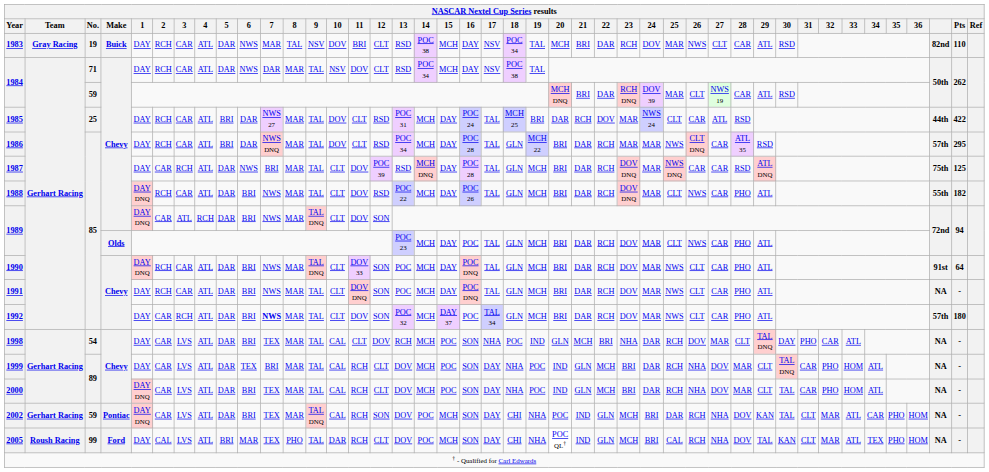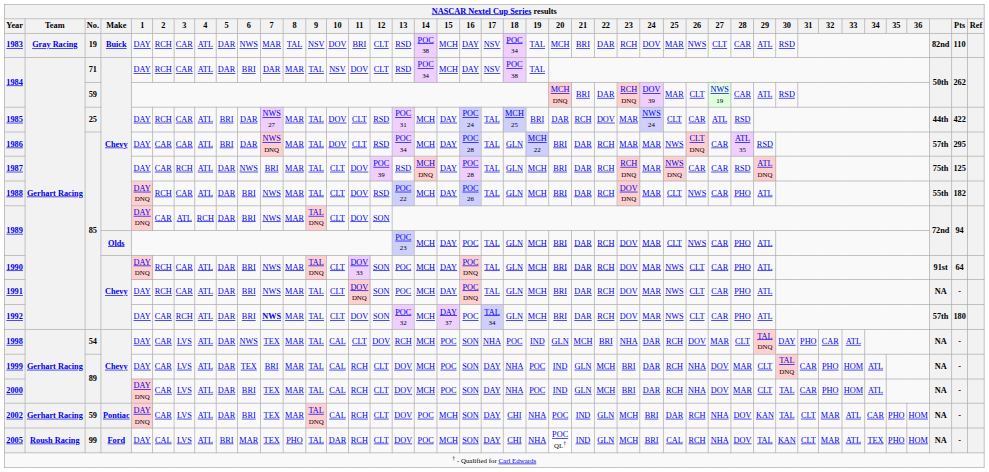 <table class="wikitable" style="text-align:center; font-size:75%">
 <tr>
 <th colspan=45><a href='#'>NASCAR Nextel Cup Series</a> results</th>
 </tr>
 <tr>
 <th>Year</th>
 <th>Team</th>
 <th>No.</th>
 <th>Make</th>
 <th>1</th>
 <th>2</th>
 <th>3</th>
 <th>4</th>
 <th>5</th>
 <th>6</th>
 <th>7</th>
 <th>8</th>
 <th>9</th>
 <th>10</th>
 <th>11</th>
 <th>12</th>
 <th>13</th>
 <th>14</th>
 <th>15</th>
 <th>16</th>
 <th>17</th>
 <th>18</th>
 <th>19</th>
 <th>20</th>
 <th>21</th>
 <th>22</th>
 <th>23</th>
 <th>24</th>
 <th>25</th>
 <th>26</th>
 <th>27</th>
 <th>28</th>
 <th>29</th>
 <th>30</th>
 <th>31</th>
 <th>32</th>
 <th>33</th>
 <th>34</th>
 <th>35</th>
 <th>36</th>
 <th></th>
 <th>Pts</th>
 <th>Ref</th>
 </tr>
 <tr>
 <th><a href='#'>1983</a></th>
 <th><a href='#'>Gray Racing</a></th>
 <th>19</th>
 <th><a href='#'>Buick</a></th>
 <td><a href='#'>DAY</a></td>
 <td><a href='#'>RCH</a></td>
 <td><a href='#'>CAR</a></td>
 <td><a href='#'>ATL</a></td>
 <td><a href='#'>DAR</a></td>
 <td><a href='#'>NWS</a></td>
 <td><a href='#'>MAR</a></td>
 <td><a href='#'>TAL</a></td>
 <td><a href='#'>NSV</a></td>
 <td><a href='#'>DOV</a></td>
 <td><a href='#'>BRI</a></td>
 <td><a href='#'>CLT</a></td>
 <td><a href='#'>RSD</a></td>
 <td style="background:#EFCFFF;"><a href='#'>POC</a><br><small>38</small></td>
 <td><a href='#'>MCH</a></td>
 <td><a href='#'>DAY</a></td>
 <td><a href='#'>NSV</a></td>
 <td style="background:#EFCFFF;"><a href='#'>POC</a><br><small>34</small></td>
 <td><a href='#'>TAL</a></td>
 <td><a href='#'>MCH</a></td>
 <td><a href='#'>BRI</a></td>
 <td><a href='#'>DAR</a></td>
 <td><a href='#'>RCH</a></td>
 <td><a href='#'>DOV</a></td>
 <td><a href='#'>MAR</a></td>
 <td><a href='#'>NWS</a></td>
 <td><a href='#'>CLT</a></td>
 <td><a href='#'>CAR</a></td>
 <td><a href='#'>ATL</a></td>
 <td><a href='#'>RSD</a></td>
 <td colspan=6></td>
 <th>82nd</th>
 <th>110</th>
 <th></th>
 </tr>
 <tr>
 <th rowspan=2><a href='#'>1984</a></th>
 <th rowspan=11><a href='#'>Gerhart Racing</a></th>
 <th>71</th>
 <th rowspan=7><a href='#'>Chevy</a></th>
 <td><a href='#'>DAY</a></td>
 <td><a href='#'>RCH</a></td>
 <td><a href='#'>CAR</a></td>
 <td><a href='#'>ATL</a></td>
 <td><a href='#'>DAR</a></td>
-<td><a href='#'>NWS</a></td>
+<td><a href='#'>BRI</a></td>
 <td><a href='#'>DAR</a></td>
 <td><a href='#'>MAR</a></td>
 <td><a href='#'>TAL</a></td>
 <td><a href='#'>NSV</a></td>
 <td><a href='#'>DOV</a></td>
 <td><a href='#'>CLT</a></td>
 <td><a href='#'>RSD</a></td>
 <td style="background:#EFCFFF;"><a href='#'>POC</a><br><small>34</small></td>
 <td><a href='#'>MCH</a></td>
 <td><a href='#'>DAY</a></td>
 <td><a href='#'>NSV</a></td>
 <td style="background:#EFCFFF;"><a href='#'>POC</a><br><small>38</small></td>
 <td><a href='#'>TAL</a></td>
 <td colspan=17></td>
 <th rowspan=2>50th</th>
 <th rowspan=2>262</th>
 <th rowspan=2></th>
 </tr>
 <tr>
 <th>59</th>
 <td colspan=19></td>
 <td style="background:#FFCFCF;"><a href='#'>MCH</a><br><small>DNQ</small></td>
 <td><a href='#'>BRI</a></td>
 <td><a href='#'>DAR</a></td>
 <td style="background:#FFCFCF;"><a href='#'>RCH</a><br><small>DNQ</small></td>
 <td style="background:#EFCFFF;"><a href='#'>DOV</a><br><small>39</small></td>
 <td><a href='#'>MAR</a></td>
 <td><a href='#'>CLT</a></td>
 <td style="background:#DFFFDF;"><a href='#'>NWS</a><br><small>19</small></td>
 <td><a href='#'>CAR</a></td>
 <td><a href='#'>ATL</a></td>
 <td><a href='#'>RSD</a></td>
 </tr>
 <tr>
 <th><a href='#'>1985</a></th>
 <th>25</th>
 <td><a href='#'>DAY</a></td>
 <td><a href='#'>RCH</a></td>
 <td><a href='#'>CAR</a></td>
 <td><a href='#'>ATL</a></td>
 <td><a href='#'>BRI</a></td>
 <td><a href='#'>DAR</a></td>
 <td style="background:#EFCFFF;"><a href='#'>NWS</a><br><small>27</small></td>
 <td><a href='#'>MAR</a></td>
 <td><a href='#'>TAL</a></td>
 <td><a href='#'>DOV</a></td>
 <td><a href='#'>CLT</a></td>
 <td><a href='#'>RSD</a></td>
 <td style="background:#EFCFFF;"><a href='#'>POC</a><br><small>31</small></td>
 <td><a href='#'>MCH</a></td>
 <td><a href='#'>DAY</a></td>
 <td style="background:#CFCFFF;"><a href='#'>POC</a><br><small>24</small></td>
 <td><a href='#'>TAL</a></td>
 <td style="background:#CFCFFF;"><a href='#'>MCH</a><br><small>25</small></td>
 <td><a href='#'>BRI</a></td>
 <td><a href='#'>DAR</a></td>
 <td><a href='#'>RCH</a></td>
 <td><a href='#'>DOV</a></td>
 <td><a href='#'>MAR</a></td>
 <td style="background:#CFCFFF;"><a href='#'>NWS</a><br><small>24</small></td>
 <td><a href='#'>CLT</a></td>
 <td><a href='#'>CAR</a></td>
 <td><a href='#'>ATL</a></td>
 <td><a href='#'>RSD</a></td>
 <td colspan=8></td>
 <th>44th</th>
 <th>422</th>
 <th></th>
 </tr>
 <tr>
 <th><a href='#'>1986</a></th>
 <th rowspan=8>85</th>
 <td><a href='#'>DAY</a></td>
-<td><a href='#'>RCH</a></td>
+<td><a href='#'>CAR</a></td>
 <td><a href='#'>CAR</a></td>
 <td><a href='#'>ATL</a></td>
 <td><a href='#'>BRI</a></td>
 <td><a href='#'>DAR</a></td>
 <td style="background:#FFCFCF;"><a href='#'>NWS</a><br><small>DNQ</small></td>
 <td><a href='#'>MAR</a></td>
 <td><a href='#'>TAL</a></td>
 <td><a href='#'>DOV</a></td>
 <td><a href='#'>CLT</a></td>
 <td><a href='#'>RSD</a></td>
 <td style="background:#EFCFFF;"><a href='#'>POC</a><br><small>34</small></td>
 <td><a href='#'>MCH</a></td>
 <td><a href='#'>DAY</a></td>
 <td style="background:#CFCFFF;"><a href='#'>POC</a><br><small>28</small></td>
 <td><a href='#'>TAL</a></td>
 <td><a href='#'>GLN</a></td>
 <td style="background:#CFCFFF;"><a href='#'>MCH</a><br><small>22</small></td>
 <td><a href='#'>BRI</a></td>
 <td><a href='#'>DAR</a></td>
 <td><a href='#'>RCH</a></td>
 <td><a href='#'>MAR</a></td>
 <td><a href='#'>MAR</a></td>
 <td><a href='#'>NWS</a></td>
 <td style="background:#FFCFCF;"><a href='#'>CLT</a><br><small>DNQ</small></td>
 <td><a href='#'>CAR</a></td>
 <td style="background:#EFCFFF;"><a href='#'>ATL</a><br><small>35</small></td>
 <td><a href='#'>RSD</a></td>
 <td colspan=7></td>
 <th>57th</th>
 <th>295</th>
 <th></th>
 </tr>
 <tr>
 <th><a href='#'>1987</a></th>
 <td><a href='#'>DAY</a></td>
 <td><a href='#'>CAR</a></td>
 <td><a href='#'>RCH</a></td>
 <td><a href='#'>ATL</a></td>
 <td><a href='#'>DAR</a></td>
 <td><a href='#'>NWS</a></td>
 <td><a href='#'>BRI</a></td>
 <td><a href='#'>MAR</a></td>
 <td><a href='#'>TAL</a></td>
 <td><a href='#'>CLT</a></td>
 <td><a href='#'>DOV</a></td>
 <td style="background:#EFCFFF;"><a href='#'>POC</a><br><small>39</small></td>
 <td><a href='#'>RSD</a></td>
 <td style="background:#FFCFCF;"><a href='#'>MCH</a><br><small>DNQ</small></td>
 <td><a href='#'>DAY</a></td>
 <td style="background:#EFCFFF;"><a href='#'>POC</a><br><small>28</small></td>
 <td><a href='#'>TAL</a></td>
 <td><a href='#'>GLN</a></td>
 <td><a href='#'>MCH</a></td>
 <td><a href='#'>BRI</a></td>
 <td><a href='#'>DAR</a></td>
 <td><a href='#'>RCH</a></td>
-<td style="background:#FFCFCF;"><a href='#'>DOV</a><br><small>DNQ</small></td>
+<td style="background:#FFCFCF;"><a href='#'>RCH</a><br><small>DNQ</small></td>
 <td><a href='#'>MAR</a></td>
 <td style="background:#FFCFCF;"><a href='#'>NWS</a><br><small>DNQ</small></td>
 <td><a href='#'>CAR</a></td>
 <td><a href='#'>CAR</a></td>
 <td><a href='#'>RSD</a></td>
 <td style="background:#FFCFCF;"><a href='#'>ATL</a><br><small>DNQ</small></td>
 <td colspan=7></td>
 <th>75th</th>
 <th>125</th>
 <th></th>
 </tr>
 <tr>
 <th><a href='#'>1988</a></th>
 <td style="background:#FFCFCF;"><a href='#'>DAY</a><br><small>DNQ</small></td>
 <td><a href='#'>RCH</a></td>
 <td><a href='#'>CAR</a></td>
 <td><a href='#'>ATL</a></td>
 <td><a href='#'>DAR</a></td>
 <td><a href='#'>BRI</a></td>
 <td><a href='#'>NWS</a></td>
 <td><a href='#'>MAR</a></td>
 <td><a href='#'>TAL</a></td>
 <td><a href='#'>CLT</a></td>
 <td><a href='#'>DOV</a></td>
 <td><a href='#'>RSD</a></td>
 <td style="background:#CFCFFF;"><a href='#'>POC</a><br><small>22</small></td>
 <td><a href='#'>MCH</a></td>
 <td><a href='#'>DAY</a></td>
 <td style="background:#CFCFFF;"><a href='#'>POC</a><br><small>26</small></td>
 <td><a href='#'>TAL</a></td>
 <td><a href='#'>GLN</a></td>
 <td><a href='#'>MCH</a></td>
 <td><a href='#'>BRI</a></td>
 <td><a href='#'>DAR</a></td>
 <td><a href='#'>RCH</a></td>
 <td style="background:#FFCFCF;"><a href='#'>DOV</a><br><small>DNQ</small></td>
 <td><a href='#'>MAR</a></td>
 <td><a href='#'>CLT</a></td>
 <td><a href='#'>NWS</a></td>
 <td><a href='#'>CAR</a></td>
 <td><a href='#'>PHO</a></td>
 <td><a href='#'>ATL</a></td>
 <td colspan=7></td>
 <th>55th</th>
 <th>182</th>
 <th></th>
 </tr>
 <tr>
 <th rowspan=2><a href='#'>1989</a></th>
 <td style="background:#FFCFCF;"><a href='#'>DAY</a><br><small>DNQ</small></td>
 <td><a href='#'>CAR</a></td>
 <td><a href='#'>ATL</a></td>
 <td><a href='#'>RCH</a></td>
 <td><a href='#'>DAR</a></td>
 <td><a href='#'>BRI</a></td>
 <td><a href='#'>NWS</a></td>
 <td><a href='#'>MAR</a></td>
 <td style="background:#FFCFCF;"><a href='#'>TAL</a><br><small>DNQ</small></td>
 <td><a href='#'>CLT</a></td>
 <td><a href='#'>DOV</a></td>
 <td><a href='#'>SON</a></td>
 <td colspan=24></td>
 <th rowspan=2>72nd</th>
 <th rowspan=2>94</th>
 <th rowspan=2></th>
 </tr>
 <tr>
 <th><a href='#'>Olds</a></th>
 <td colspan=12></td>
 <td style="background:#CFCFFF;"><a href='#'>POC</a><br><small>23</small></td>
 <td><a href='#'>MCH</a></td>
 <td><a href='#'>DAY</a></td>
 <td><a href='#'>POC</a></td>
 <td><a href='#'>TAL</a></td>
 <td><a href='#'>GLN</a></td>
 <td><a href='#'>MCH</a></td>
 <td><a href='#'>BRI</a></td>
 <td><a href='#'>DAR</a></td>
 <td><a href='#'>RCH</a></td>
 <td><a href='#'>DOV</a></td>
 <td><a href='#'>MAR</a></td>
 <td><a href='#'>CLT</a></td>
 <td><a href='#'>NWS</a></td>
 <td><a href='#'>CAR</a></td>
 <td><a href='#'>PHO</a></td>
 <td><a href='#'>ATL</a></td>
 <td colspan=7></td>
 </tr>
 <tr>
 <th><a href='#'>1990</a></th>
 <th rowspan=3><a href='#'>Chevy</a></th>
 <td style="background:#FFCFCF;"><a href='#'>DAY</a><br><small>DNQ</small></td>
 <td><a href='#'>RCH</a></td>
 <td><a href='#'>CAR</a></td>
 <td><a href='#'>ATL</a></td>
 <td><a href='#'>DAR</a></td>
 <td><a href='#'>BRI</a></td>
 <td><a href='#'>NWS</a></td>
 <td><a href='#'>MAR</a></td>
 <td style="background:#FFCFCF;"><a href='#'>TAL</a><br><small>DNQ</small></td>
 <td><a href='#'>CLT</a></td>
 <td style="background:#EFCFFF;"><a href='#'>DOV</a><br><small>33</small></td>
 <td><a href='#'>SON</a></td>
 <td><a href='#'>POC</a></td>
 <td><a href='#'>MCH</a></td>
 <td><a href='#'>DAY</a></td>
 <td style="background:#FFCFCF;"><a href='#'>POC</a><br><small>DNQ</small></td>
 <td><a href='#'>TAL</a></td>
 <td><a href='#'>GLN</a></td>
 <td><a href='#'>MCH</a></td>
 <td><a href='#'>BRI</a></td>
 <td><a href='#'>DAR</a></td>
 <td><a href='#'>RCH</a></td>
 <td><a href='#'>DOV</a></td>
 <td><a href='#'>MAR</a></td>
 <td><a href='#'>NWS</a></td>
 <td><a href='#'>CLT</a></td>
 <td><a href='#'>CAR</a></td>
 <td><a href='#'>PHO</a></td>
 <td><a href='#'>ATL</a></td>
 <td colspan=7></td>
 <th>91st</th>
 <th>64</th>
 <th></th>
 </tr>
 <tr>
 <th><a href='#'>1991</a></th>
 <td><a href='#'>DAY</a></td>
 <td><a href='#'>RCH</a></td>
 <td><a href='#'>CAR</a></td>
 <td><a href='#'>ATL</a></td>
 <td><a href='#'>DAR</a></td>
 <td><a href='#'>BRI</a></td>
 <td><a href='#'>NWS</a></td>
 <td><a href='#'>MAR</a></td>
 <td><a href='#'>TAL</a></td>
 <td><a href='#'>CLT</a></td>
 <td style="background:#FFCFCF;"><a href='#'>DOV</a><br><small>DNQ</small></td>
 <td><a href='#'>SON</a></td>
 <td><a href='#'>POC</a></td>
 <td><a href='#'>MCH</a></td>
 <td><a href='#'>DAY</a></td>
 <td style="background:#FFCFCF;"><a href='#'>POC</a><br><small>DNQ</small></td>
 <td><a href='#'>TAL</a></td>
 <td><a href='#'>GLN</a></td>
 <td><a href='#'>MCH</a></td>
 <td><a href='#'>BRI</a></td>
 <td><a href='#'>DAR</a></td>
 <td><a href='#'>RCH</a></td>
 <td><a href='#'>DOV</a></td>
 <td><a href='#'>MAR</a></td>
 <td><a href='#'>NWS</a></td>
 <td><a href='#'>CLT</a></td>
 <td><a href='#'>CAR</a></td>
 <td><a href='#'>PHO</a></td>
 <td><a href='#'>ATL</a></td>
 <td colspan=7></td>
 <th>NA</th>
 <th>-</th>
 <th></th>
 </tr>
 <tr>
 <th><a href='#'>1992</a></th>
 <td><a href='#'>DAY</a></td>
 <td><a href='#'>CAR</a></td>
 <td><a href='#'>RCH</a></td>
 <td><a href='#'>ATL</a></td>
 <td><a href='#'>DAR</a></td>
 <td><a href='#'>BRI</a></td>
 <td><strong><a href='#'>NWS</a></strong></td>
 <td><a href='#'>MAR</a></td>
 <td><a href='#'>TAL</a></td>
 <td><a href='#'>CLT</a></td>
 <td><a href='#'>DOV</a></td>
 <td><a href='#'>SON</a></td>
 <td style="background:#EFCFFF;"><a href='#'>POC</a><br><small>32</small></td>
 <td><a href='#'>MCH</a></td>
 <td style="background:#EFCFFF;"><a href='#'>DAY</a><br><small>37</small></td>
 <td><a href='#'>POC</a></td>
 <td style="background:#CFCFFF;"><a href='#'>TAL</a><br><small>34</small></td>
 <td><a href='#'>GLN</a></td>
 <td><a href='#'>MCH</a></td>
 <td><a href='#'>BRI</a></td>
 <td><a href='#'>DAR</a></td>
 <td><a href='#'>RCH</a></td>
 <td><a href='#'>DOV</a></td>
 <td><a href='#'>MAR</a></td>
 <td><a href='#'>NWS</a></td>
 <td><a href='#'>CLT</a></td>
 <td><a href='#'>CAR</a></td>
 <td><a href='#'>PHO</a></td>
 <td><a href='#'>ATL</a></td>
 <td colspan=7></td>
 <th>57th</th>
 <th>180</th>
 <th></th>
 </tr>
 <tr>
 <th><a href='#'>1998</a></th>
 <th rowspan=3><a href='#'>Gerhart Racing</a></th>
 <th>54</th>
 <th rowspan=3><a href='#'>Chevy</a></th>
 <td><a href='#'>DAY</a></td>
 <td><a href='#'>CAR</a></td>
 <td><a href='#'>LVS</a></td>
 <td><a href='#'>ATL</a></td>
 <td><a href='#'>DAR</a></td>
-<td><a href='#'>BRI</a></td>
+<td><a href='#'>NWS</a></td>
 <td><a href='#'>TEX</a></td>
 <td><a href='#'>MAR</a></td>
 <td><a href='#'>TAL</a></td>
 <td><a href='#'>CAL</a></td>
 <td><a href='#'>CLT</a></td>
 <td><a href='#'>DOV</a></td>
 <td><a href='#'>RCH</a></td>
 <td><a href='#'>MCH</a></td>
 <td><a href='#'>POC</a></td>
 <td><a href='#'>SON</a></td>
 <td><a href='#'>NHA</a></td>
 <td><a href='#'>POC</a></td>
 <td><a href='#'>IND</a></td>
 <td><a href='#'>GLN</a></td>
 <td><a href='#'>MCH</a></td>
 <td><a href='#'>BRI</a></td>
 <td><a href='#'>NHA</a></td>
 <td><a href='#'>DAR</a></td>
 <td><a href='#'>RCH</a></td>
 <td><a href='#'>DOV</a></td>
 <td><a href='#'>MAR</a></td>
 <td><a href='#'>CLT</a></td>
 <td style="background:#FFCFCF;"><a href='#'>TAL</a><br><small>DNQ</small></td>
 <td><a href='#'>DAY</a></td>
 <td><a href='#'>PHO</a></td>
 <td><a href='#'>CAR</a></td>
 <td><a href='#'>ATL</a></td>
 <td colspan=3></td>
 <th>NA</th>
 <th>-</th>
 <th></th>
 </tr>
 <tr>
 <th><a href='#'>1999</a></th>
 <th rowspan=2>89</th>
 <td><a href='#'>DAY</a></td>
 <td><a href='#'>CAR</a></td>
 <td><a href='#'>LVS</a></td>
 <td><a href='#'>ATL</a></td>
 <td><a href='#'>DAR</a></td>
 <td><a href='#'>TEX</a></td>
 <td><a href='#'>BRI</a></td>
 <td><a href='#'>MAR</a></td>
 <td><a href='#'>TAL</a></td>
 <td><a href='#'>CAL</a></td>
 <td><a href='#'>RCH</a></td>
 <td><a href='#'>CLT</a></td>
 <td><a href='#'>DOV</a></td>
 <td><a href='#'>MCH</a></td>
 <td><a href='#'>POC</a></td>
 <td><a href='#'>SON</a></td>
 <td><a href='#'>DAY</a></td>
 <td><a href='#'>NHA</a></td>
 <td><a href='#'>POC</a></td>
 <td><a href='#'>IND</a></td>
 <td><a href='#'>GLN</a></td>
 <td><a href='#'>MCH</a></td>
 <td><a href='#'>BRI</a></td>
 <td><a href='#'>DAR</a></td>
 <td><a href='#'>RCH</a></td>
 <td><a href='#'>NHA</a></td>
 <td><a href='#'>DOV</a></td>
 <td><a href='#'>MAR</a></td>
 <td><a href='#'>CLT</a></td>
 <td style="background:#FFCFCF;"><a href='#'>TAL</a><br><small>DNQ</small></td>
 <td><a href='#'>CAR</a></td>
 <td><a href='#'>PHO</a></td>
 <td><a href='#'>HOM</a></td>
 <td><a href='#'>ATL</a></td>
 <td colspan=2></td>
 <th>NA</th>
 <th>-</th>
 <th></th>
 </tr>
 <tr>
 <th><a href='#'>2000</a></th>
 <td style="background:#FFCFCF;"><a href='#'>DAY</a><br><small>DNQ</small></td>
 <td><a href='#'>CAR</a></td>
 <td><a href='#'>LVS</a></td>
 <td><a href='#'>ATL</a></td>
 <td><a href='#'>DAR</a></td>
 <td><a href='#'>BRI</a></td>
 <td><a href='#'>TEX</a></td>
 <td><a href='#'>MAR</a></td>
 <td><a href='#'>TAL</a></td>
 <td><a href='#'>CAL</a></td>
 <td><a href='#'>RCH</a></td>
 <td><a href='#'>CLT</a></td>
 <td><a href='#'>DOV</a></td>
 <td><a href='#'>MCH</a></td>
 <td><a href='#'>POC</a></td>
 <td><a href='#'>SON</a></td>
 <td><a href='#'>DAY</a></td>
 <td><a href='#'>NHA</a></td>
 <td><a href='#'>POC</a></td>
 <td><a href='#'>IND</a></td>
 <td><a href='#'>GLN</a></td>
 <td><a href='#'>MCH</a></td>
 <td><a href='#'>BRI</a></td>
 <td><a href='#'>DAR</a></td>
 <td><a href='#'>RCH</a></td>
 <td><a href='#'>NHA</a></td>
 <td><a href='#'>DOV</a></td>
 <td><a href='#'>MAR</a></td>
 <td><a href='#'>CLT</a></td>
 <td><a href='#'>TAL</a></td>
 <td><a href='#'>CAR</a></td>
 <td><a href='#'>PHO</a></td>
 <td><a href='#'>HOM</a></td>
 <td><a href='#'>ATL</a></td>
 <td colspan=2></td>
 <th>NA</th>
 <th>-</th>
 <th></th>
 </tr>
 <tr>
 <th><a href='#'>2002</a></th>
 <th><a href='#'>Gerhart Racing</a></th>
 <th>59</th>
 <th><a href='#'>Pontiac</a></th>
 <td style="background:#FFCFCF;"><a href='#'>DAY</a><br><small>DNQ</small></td>
 <td><a href='#'>CAR</a></td>
 <td><a href='#'>LVS</a></td>
 <td><a href='#'>ATL</a></td>
 <td><a href='#'>DAR</a></td>
 <td><a href='#'>BRI</a></td>
 <td><a href='#'>TEX</a></td>
 <td><a href='#'>MAR</a></td>
 <td style="background:#FFCFCF;"><a href='#'>TAL</a><br><small>DNQ</small></td>
 <td><a href='#'>CAL</a></td>
 <td><a href='#'>RCH</a></td>
-<td><a href='#'>SON</a></td>
+<td><a href='#'>CLT</a></td>
 <td><a href='#'>DOV</a></td>
 <td><a href='#'>POC</a></td>
 <td><a href='#'>MCH</a></td>
 <td><a href='#'>SON</a></td>
 <td><a href='#'>DAY</a></td>
 <td><a href='#'>CHI</a></td>
 <td><a href='#'>NHA</a></td>
 <td><a href='#'>POC</a></td>
 <td><a href='#'>IND</a></td>
 <td><a href='#'>GLN</a></td>
 <td><a href='#'>MCH</a></td>
 <td><a href='#'>BRI</a></td>
 <td><a href='#'>DAR</a></td>
 <td><a href='#'>RCH</a></td>
 <td><a href='#'>NHA</a></td>
 <td><a href='#'>DOV</a></td>
 <td><a href='#'>KAN</a></td>
 <td><a href='#'>TAL</a></td>
 <td><a href='#'>CLT</a></td>
 <td><a href='#'>MAR</a></td>
 <td><a href='#'>ATL</a></td>
 <td><a href='#'>CAR</a></td>
 <td><a href='#'>PHO</a></td>
 <td><a href='#'>HOM</a></td>
 <th>NA</th>
 <th>-</th>
 <th></th>
 </tr>
 <tr>
 <th><a href='#'>2005</a></th>
 <th><a href='#'>Roush Racing</a></th>
 <th>99</th>
 <th><a href='#'>Ford</a></th>
 <td><a href='#'>DAY</a></td>
 <td><a href='#'>CAL</a></td>
 <td><a href='#'>LVS</a></td>
 <td><a href='#'>ATL</a></td>
 <td><a href='#'>BRI</a></td>
 <td><a href='#'>MAR</a></td>
 <td><a href='#'>TEX</a></td>
 <td><a href='#'>PHO</a></td>
 <td><a href='#'>TAL</a></td>
 <td><a href='#'>DAR</a></td>
 <td><a href='#'>RCH</a></td>
 <td><a href='#'>CLT</a></td>
 <td><a href='#'>DOV</a></td>
 <td><a href='#'>POC</a></td>
 <td><a href='#'>MCH</a></td>
 <td><a href='#'>SON</a></td>
 <td><a href='#'>DAY</a></td>
 <td><a href='#'>CHI</a></td>
 <td><a href='#'>NHA</a></td>
 <td style="background:#FFFFFF;"><a href='#'>POC</a><br><small>QL<sup>†</sup></small></td>
 <td><a href='#'>IND</a></td>
 <td><a href='#'>GLN</a></td>
 <td><a href='#'>MCH</a></td>
 <td><a href='#'>BRI</a></td>
 <td><a href='#'>CAL</a></td>
 <td><a href='#'>RCH</a></td>
 <td><a href='#'>NHA</a></td>
 <td><a href='#'>DOV</a></td>
 <td><a href='#'>TAL</a></td>
 <td><a href='#'>KAN</a></td>
 <td><a href='#'>CLT</a></td>
 <td><a href='#'>MAR</a></td>
 <td><a href='#'>ATL</a></td>
 <td><a href='#'>TEX</a></td>
 <td><a href='#'>PHO</a></td>
 <td><a href='#'>HOM</a></td>
 <th>NA</th>
 <th>-</th>
 <th></th>
 </tr>
 <tr>
 <td colspan=43><small><sup>†</sup> - Qualified for <a href='#'>Carl Edwards</a></small></td>
 </tr>
 </table>
